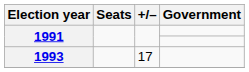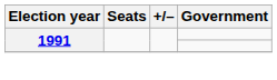 <table class=wikitable>
 <tr>
 <th>Election year</th>
 <th>Seats</th>
 <th>+/–</th>
 <th>Government</th>
 </tr>
 <tr>
 <th rowspan="2"><a href='#'>1991</a></th>
 <td rowspan="2"></td>
 <td rowspan="2"></td>
 <td></td>
 </tr>
 <tr>
 <td></td>
 </tr>
 <tr>
-<th><a href='#'>1993</a></th>
-<td></td>
-<td> 17</td>
-<td></td>
-</tr>
-<tr>
 </tr>
 </table>
